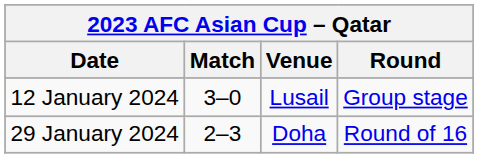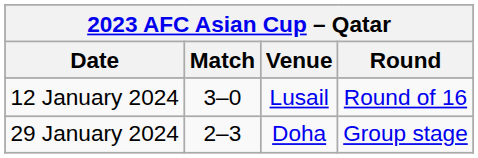 <table class="wikitable" style="margin:1em auto 1em auto; text-align:center; font-size:small;">
 <tr>
 <th colspan="4"><a href='#'>2023 AFC Asian Cup</a> – Qatar</th>
 </tr>
 <tr>
 <th>Date</th>
 <th>Match</th>
 <th>Venue</th>
 <th>Round</th>
 </tr>
 <tr>
 <td>12 January 2024</td>
 <td> 3–0 </td>
 <td><a href='#'>Lusail</a></td>
-<td><a href='#'>Group stage</a></td>
+<td><a href='#'>Round of 16</a></td>
 </tr>
 <tr>
 <td>29 January 2024</td>
 <td> 2–3 </td>
 <td><a href='#'>Doha</a></td>
-<td><a href='#'>Round of 16</a></td>
+<td><a href='#'>Group stage</a></td>
 </tr>
 </table>
